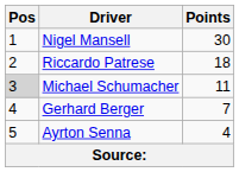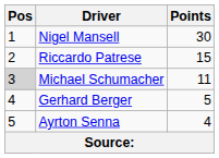 <table class="wikitable" style="font-size: 95%;">
 <tr>
 <th>Pos</th>
 <th>Driver</th>
 <th>Points</th>
 </tr>
 <tr>
 <td>1</td>
 <td> <a href='#'>Nigel Mansell</a></td>
 <td align="right">30</td>
 </tr>
 <tr>
 <td>2</td>
 <td> <a href='#'>Riccardo Patrese</a></td>
-<td align="right">18</td>
+<td align="right">15</td>
 </tr>
 <tr>
 <td style="background: lightgrey;">3</td>
 <td> <a href='#'>Michael Schumacher</a></td>
 <td align="right">11</td>
 </tr>
 <tr>
 <td>4</td>
 <td> <a href='#'>Gerhard Berger</a></td>
-<td align="right">7</td>
+<td align="right">5</td>
 </tr>
 <tr>
 <td>5</td>
 <td> <a href='#'>Ayrton Senna</a></td>
 <td align="right">4</td>
 </tr>
 <tr>
 <th colspan=4>Source:</th>
 </tr>
 </table>
